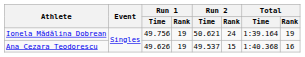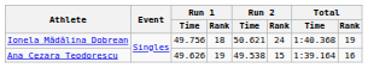 <table class="wikitable" style="font-size:90%">
 <tr>
 <th rowspan="2">Athlete</th>
 <th rowspan="2">Event</th>
 <th colspan="2">Run 1</th>
 <th colspan="2">Run 2</th>
 <th colspan="2">Total</th>
 </tr>
 <tr style="font-size:95%">
 <th>Time</th>
 <th>Rank</th>
 <th>Time</th>
 <th>Rank</th>
 <th>Time</th>
 <th>Rank</th>
 </tr>
 <tr align="center">
 <td align="left"><a href='#'>Ionela Mădălina Dobrean</a></td>
 <td rowspan="2" align="left"><a href='#'>Singles</a></td>
 <td>49.756</td>
-<td>19</td>
+<td>18</td>
 <td>50.621</td>
 <td>24</td>
-<td>1:39.164</td>
+<td>1:40.368</td>
 <td>19</td>
 </tr>
 <tr align="center">
 <td align="left"><a href='#'>Ana Cezara Teodorescu</a></td>
 <td>49.626</td>
 <td>19</td>
-<td>49.537</td>
+<td>49.538</td>
 <td>15</td>
-<td>1:40.368</td>
+<td>1:39.164</td>
 <td>16</td>
 </tr>
 </table>
